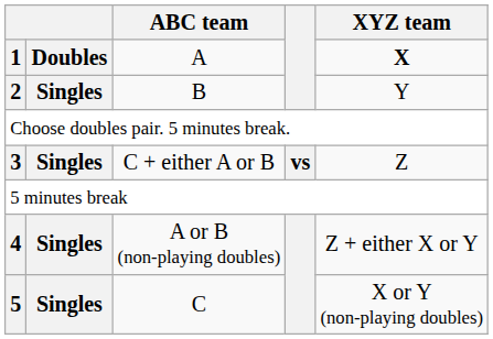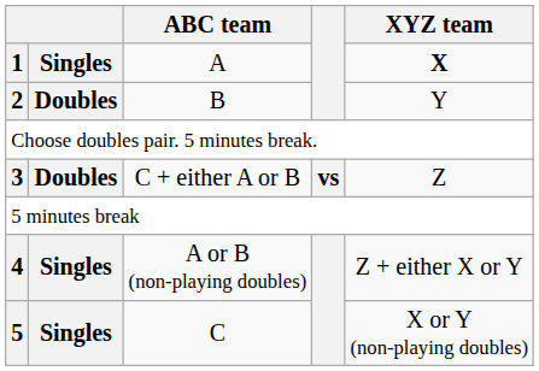 <table class="wikitable" style="text-align: center;">
 <tr>
 <th colspan=2></th>
 <th>ABC team</th>
 <th rowspan=3></th>
 <th>XYZ team</th>
 </tr>
 <tr>
 <th>1</th>
-<th>Doubles</th>
+<th>Singles</th>
 <td>A</td>
 <td><strong>X</strong></td>
 </tr>
 <tr>
 <th>2</th>
-<th>Singles</th>
+<th>Doubles</th>
 <td>B</td>
 <td>Y</td>
 </tr>
 <tr style="background: white;">
 <td colspan=5 style="text-align: left;"><small>Choose doubles pair. 5 minutes break.</small></td>
 </tr>
 <tr>
 <th>3</th>
-<th>Singles</th>
+<th>Doubles</th>
 <td>C + either A or B</td>
 <th>vs</th>
 <td>Z</td>
 </tr>
 <tr style="background: white;">
 <td colspan=5 style="text-align: left;"><small>5 minutes break</small></td>
 </tr>
 <tr>
 <th>4</th>
 <th>Singles</th>
 <td>A or B<br><small>(non-playing doubles)</small></td>
 <th rowspan=2></th>
 <td>Z + either X or Y</td>
 </tr>
 <tr style="background: transparent;">
 <th>5</th>
 <th>Singles</th>
 <td>C</td>
 <td>X or Y<br><small>(non-playing doubles)</small></td>
 </tr>
 </table>
